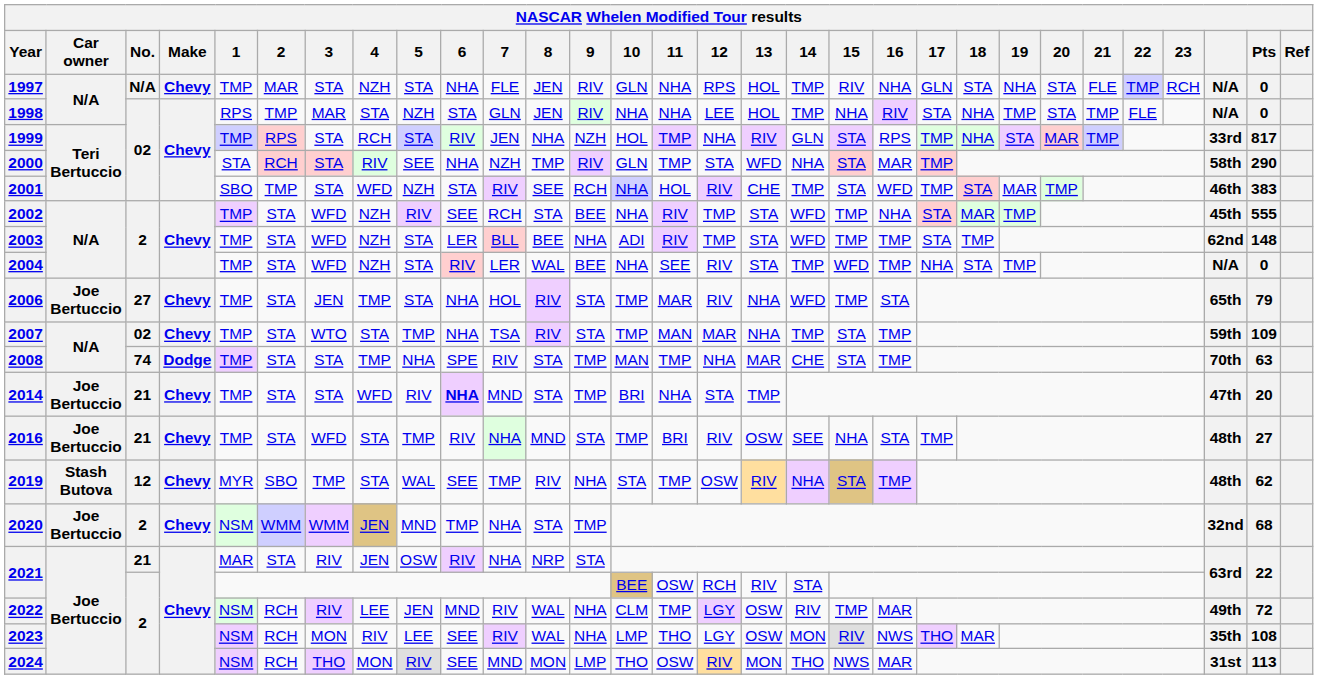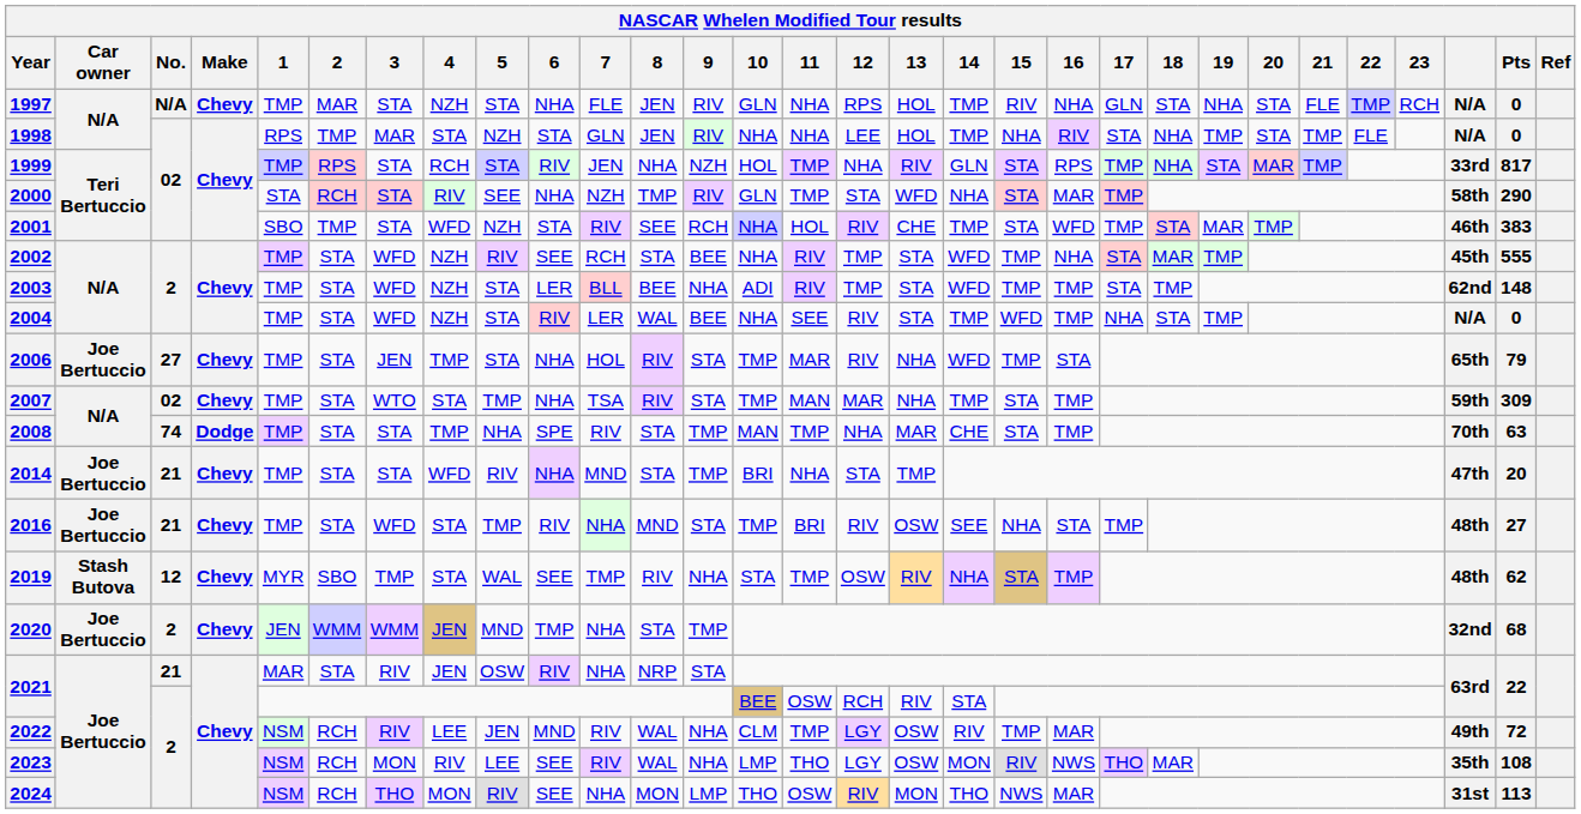 <table class="wikitable" style="text-align:center; font-size:75%">
 <tr>
 <th colspan=38><a href='#'>NASCAR</a> <a href='#'>Whelen Modified Tour</a> results</th>
 </tr>
 <tr>
 <th>Year</th>
 <th>Car owner</th>
 <th>No.</th>
 <th>Make</th>
 <th>1</th>
 <th>2</th>
 <th>3</th>
 <th>4</th>
 <th>5</th>
 <th>6</th>
 <th>7</th>
 <th>8</th>
 <th>9</th>
 <th>10</th>
 <th>11</th>
 <th>12</th>
 <th>13</th>
 <th>14</th>
 <th>15</th>
 <th>16</th>
 <th>17</th>
 <th>18</th>
 <th>19</th>
 <th>20</th>
 <th>21</th>
 <th>22</th>
 <th>23</th>
 <th></th>
 <th>Pts</th>
 <th>Ref</th>
 </tr>
 <tr>
 <th><a href='#'>1997</a></th>
 <th rowspan=2>N/A</th>
 <th>N/A</th>
 <th><a href='#'>Chevy</a></th>
 <td><a href='#'>TMP</a></td>
 <td><a href='#'>MAR</a></td>
 <td><a href='#'>STA</a></td>
 <td><a href='#'>NZH</a></td>
 <td><a href='#'>STA</a></td>
 <td><a href='#'>NHA</a></td>
 <td><a href='#'>FLE</a></td>
 <td><a href='#'>JEN</a></td>
 <td><a href='#'>RIV</a></td>
 <td><a href='#'>GLN</a></td>
 <td><a href='#'>NHA</a></td>
 <td><a href='#'>RPS</a></td>
 <td><a href='#'>HOL</a></td>
 <td><a href='#'>TMP</a></td>
 <td><a href='#'>RIV</a></td>
 <td><a href='#'>NHA</a></td>
 <td><a href='#'>GLN</a></td>
 <td><a href='#'>STA</a></td>
 <td><a href='#'>NHA</a></td>
 <td><a href='#'>STA</a></td>
 <td><a href='#'>FLE</a></td>
 <td style="background:#CFCFFF;"><a href='#'>TMP</a><br></td>
 <td><a href='#'>RCH</a></td>
 <th>N/A</th>
 <th>0</th>
 <th></th>
 </tr>
 <tr>
 <th><a href='#'>1998</a></th>
 <th rowspan=4>02</th>
 <th rowspan=4><a href='#'>Chevy</a></th>
 <td><a href='#'>RPS</a></td>
 <td><a href='#'>TMP</a></td>
 <td><a href='#'>MAR</a></td>
 <td><a href='#'>STA</a></td>
 <td><a href='#'>NZH</a></td>
 <td><a href='#'>STA</a></td>
 <td><a href='#'>GLN</a></td>
 <td><a href='#'>JEN</a></td>
 <td style="background:#DFFFDF;"><a href='#'>RIV</a><br></td>
 <td><a href='#'>NHA</a></td>
 <td><a href='#'>NHA</a></td>
 <td><a href='#'>LEE</a></td>
 <td><a href='#'>HOL</a></td>
 <td><a href='#'>TMP</a></td>
 <td><a href='#'>NHA</a></td>
 <td style="background:#EFCFFF;"><a href='#'>RIV</a><br></td>
 <td><a href='#'>STA</a></td>
 <td><a href='#'>NHA</a></td>
 <td><a href='#'>TMP</a></td>
 <td><a href='#'>STA</a></td>
 <td><a href='#'>TMP</a></td>
 <td><a href='#'>FLE</a></td>
 <td></td>
 <th>N/A</th>
 <th>0</th>
 <th></th>
 </tr>
 <tr>
 <th><a href='#'>1999</a></th>
 <th rowspan=3>Teri Bertuccio</th>
 <td style="background:#CFCFFF;"><a href='#'>TMP</a><br></td>
 <td style="background:#FFCFCF;"><a href='#'>RPS</a><br></td>
 <td><a href='#'>STA</a></td>
 <td><a href='#'>RCH</a></td>
 <td style="background:#CFCFFF;"><a href='#'>STA</a><br></td>
 <td style="background:#DFFFDF;"><a href='#'>RIV</a><br></td>
 <td><a href='#'>JEN</a></td>
 <td><a href='#'>NHA</a></td>
 <td><a href='#'>NZH</a></td>
 <td><a href='#'>HOL</a></td>
 <td style="background:#EFCFFF;"><a href='#'>TMP</a><br></td>
 <td><a href='#'>NHA</a></td>
 <td style="background:#EFCFFF;"><a href='#'>RIV</a><br></td>
 <td><a href='#'>GLN</a></td>
 <td style="background:#EFCFFF;"><a href='#'>STA</a><br></td>
 <td><a href='#'>RPS</a></td>
 <td style="background:#DFFFDF;"><a href='#'>TMP</a><br></td>
 <td style="background:#DFFFDF;"><a href='#'>NHA</a><br></td>
 <td style="background:#EFCFFF;"><a href='#'>STA</a><br></td>
 <td style="background:#FFCFCF;"><a href='#'>MAR</a><br></td>
 <td style="background:#CFCFFF;"><a href='#'>TMP</a><br></td>
 <td colspan=2></td>
 <th>33rd</th>
 <th>817</th>
 <th></th>
 </tr>
 <tr>
 <th><a href='#'>2000</a></th>
 <td><a href='#'>STA</a></td>
 <td style="background:#FFCFCF;"><a href='#'>RCH</a><br></td>
 <td style="background:#FFCFCF;"><a href='#'>STA</a><br></td>
 <td style="background:#DFFFDF;"><a href='#'>RIV</a><br></td>
 <td><a href='#'>SEE</a></td>
 <td><a href='#'>NHA</a></td>
 <td><a href='#'>NZH</a></td>
 <td><a href='#'>TMP</a></td>
 <td style="background:#EFCFFF;"><a href='#'>RIV</a><br></td>
 <td><a href='#'>GLN</a></td>
 <td><a href='#'>TMP</a></td>
 <td><a href='#'>STA</a></td>
 <td><a href='#'>WFD</a></td>
 <td><a href='#'>NHA</a></td>
 <td style="background:#FFCFCF;"><a href='#'>STA</a><br></td>
 <td><a href='#'>MAR</a></td>
 <td style="background:#FFCFCF;"><a href='#'>TMP</a><br></td>
 <td colspan=6></td>
 <th>58th</th>
 <th>290</th>
 <th></th>
 </tr>
 <tr>
 <th><a href='#'>2001</a></th>
 <td><a href='#'>SBO</a></td>
 <td><a href='#'>TMP</a></td>
 <td><a href='#'>STA</a></td>
 <td><a href='#'>WFD</a></td>
 <td><a href='#'>NZH</a></td>
 <td><a href='#'>STA</a></td>
 <td style="background:#EFCFFF;"><a href='#'>RIV</a><br></td>
 <td><a href='#'>SEE</a></td>
 <td><a href='#'>RCH</a></td>
 <td style="background:#CFCFFF;"><a href='#'>NHA</a><br></td>
 <td><a href='#'>HOL</a></td>
 <td style="background:#EFCFFF;"><a href='#'>RIV</a><br></td>
 <td><a href='#'>CHE</a></td>
 <td><a href='#'>TMP</a></td>
 <td><a href='#'>STA</a></td>
 <td><a href='#'>WFD</a></td>
 <td><a href='#'>TMP</a></td>
 <td style="background:#FFCFCF;"><a href='#'>STA</a><br></td>
 <td><a href='#'>MAR</a></td>
 <td style="background:#DFFFDF;"><a href='#'>TMP</a><br></td>
 <td colspan=3></td>
 <th>46th</th>
 <th>383</th>
 <th></th>
 </tr>
 <tr>
 <th><a href='#'>2002</a></th>
 <th rowspan=3>N/A</th>
 <th rowspan=3>2</th>
 <th rowspan=3><a href='#'>Chevy</a></th>
 <td style="background:#EFCFFF;"><a href='#'>TMP</a><br></td>
 <td><a href='#'>STA</a></td>
 <td><a href='#'>WFD</a></td>
 <td><a href='#'>NZH</a></td>
 <td style="background:#EFCFFF;"><a href='#'>RIV</a><br></td>
 <td><a href='#'>SEE</a></td>
 <td><a href='#'>RCH</a></td>
 <td><a href='#'>STA</a></td>
 <td><a href='#'>BEE</a></td>
 <td><a href='#'>NHA</a></td>
 <td style="background:#EFCFFF;"><a href='#'>RIV</a><br></td>
 <td><a href='#'>TMP</a></td>
 <td><a href='#'>STA</a></td>
 <td><a href='#'>WFD</a></td>
 <td><a href='#'>TMP</a></td>
 <td><a href='#'>NHA</a></td>
 <td style="background:#FFCFCF;"><a href='#'>STA</a><br></td>
 <td style="background:#DFFFDF;"><a href='#'>MAR</a><br></td>
 <td style="background:#DFFFDF;"><a href='#'>TMP</a><br></td>
 <td colspan=4></td>
 <th>45th</th>
 <th>555</th>
 <th></th>
 </tr>
 <tr>
 <th><a href='#'>2003</a></th>
 <td><a href='#'>TMP</a></td>
 <td><a href='#'>STA</a></td>
 <td><a href='#'>WFD</a></td>
 <td><a href='#'>NZH</a></td>
 <td><a href='#'>STA</a></td>
 <td><a href='#'>LER</a></td>
 <td style="background:#FFCFCF;"><a href='#'>BLL</a><br></td>
 <td><a href='#'>BEE</a></td>
 <td><a href='#'>NHA</a></td>
 <td><a href='#'>ADI</a></td>
 <td style="background:#EFCFFF;"><a href='#'>RIV</a><br></td>
 <td><a href='#'>TMP</a></td>
 <td><a href='#'>STA</a></td>
 <td><a href='#'>WFD</a></td>
 <td><a href='#'>TMP</a></td>
 <td><a href='#'>TMP</a></td>
 <td><a href='#'>STA</a></td>
 <td><a href='#'>TMP</a></td>
 <td colspan=5></td>
 <th>62nd</th>
 <th>148</th>
 <th></th>
 </tr>
 <tr>
 <th><a href='#'>2004</a></th>
 <td><a href='#'>TMP</a></td>
 <td><a href='#'>STA</a></td>
 <td><a href='#'>WFD</a></td>
 <td><a href='#'>NZH</a></td>
 <td><a href='#'>STA</a></td>
 <td style="background:#FFCFCF;"><a href='#'>RIV</a><br></td>
 <td><a href='#'>LER</a></td>
 <td><a href='#'>WAL</a></td>
 <td><a href='#'>BEE</a></td>
 <td><a href='#'>NHA</a></td>
 <td><a href='#'>SEE</a></td>
 <td><a href='#'>RIV</a></td>
 <td><a href='#'>STA</a></td>
 <td><a href='#'>TMP</a></td>
 <td><a href='#'>WFD</a></td>
 <td><a href='#'>TMP</a></td>
 <td><a href='#'>NHA</a></td>
 <td><a href='#'>STA</a></td>
 <td><a href='#'>TMP</a></td>
 <td colspan=4></td>
 <th>N/A</th>
 <th>0</th>
 <th></th>
 </tr>
 <tr>
 <th><a href='#'>2006</a></th>
 <th>Joe Bertuccio</th>
 <th>27</th>
 <th><a href='#'>Chevy</a></th>
 <td><a href='#'>TMP</a></td>
 <td><a href='#'>STA</a></td>
 <td><a href='#'>JEN</a></td>
 <td><a href='#'>TMP</a></td>
 <td><a href='#'>STA</a></td>
 <td><a href='#'>NHA</a></td>
 <td><a href='#'>HOL</a></td>
 <td style="background:#EFCFFF;"><a href='#'>RIV</a><br></td>
 <td><a href='#'>STA</a></td>
 <td><a href='#'>TMP</a></td>
 <td><a href='#'>MAR</a></td>
 <td><a href='#'>RIV</a></td>
 <td><a href='#'>NHA</a></td>
 <td><a href='#'>WFD</a></td>
 <td><a href='#'>TMP</a></td>
 <td><a href='#'>STA</a></td>
 <td colspan=7></td>
 <th>65th</th>
 <th>79</th>
 <th></th>
 </tr>
 <tr>
 <th><a href='#'>2007</a></th>
 <th rowspan=2>N/A</th>
 <th>02</th>
 <th><a href='#'>Chevy</a></th>
 <td><a href='#'>TMP</a></td>
 <td><a href='#'>STA</a></td>
 <td><a href='#'>WTO</a></td>
 <td><a href='#'>STA</a></td>
 <td><a href='#'>TMP</a></td>
 <td><a href='#'>NHA</a></td>
 <td><a href='#'>TSA</a></td>
 <td style="background:#EFCFFF;"><a href='#'>RIV</a><br></td>
 <td><a href='#'>STA</a></td>
 <td><a href='#'>TMP</a></td>
 <td><a href='#'>MAN</a></td>
 <td><a href='#'>MAR</a></td>
 <td><a href='#'>NHA</a></td>
 <td><a href='#'>TMP</a></td>
 <td><a href='#'>STA</a></td>
 <td><a href='#'>TMP</a></td>
 <td colspan=7></td>
 <th>59th</th>
-<th>109</th>
+<th>309</th>
 <th></th>
 </tr>
 <tr>
 <th><a href='#'>2008</a></th>
 <th>74</th>
 <th><a href='#'>Dodge</a></th>
 <td style="background:#EFCFFF;"><a href='#'>TMP</a><br></td>
 <td><a href='#'>STA</a></td>
 <td><a href='#'>STA</a></td>
 <td><a href='#'>TMP</a></td>
 <td><a href='#'>NHA</a></td>
 <td><a href='#'>SPE</a></td>
 <td><a href='#'>RIV</a></td>
 <td><a href='#'>STA</a></td>
 <td><a href='#'>TMP</a></td>
 <td><a href='#'>MAN</a></td>
 <td><a href='#'>TMP</a></td>
 <td><a href='#'>NHA</a></td>
 <td><a href='#'>MAR</a></td>
 <td><a href='#'>CHE</a></td>
 <td><a href='#'>STA</a></td>
 <td><a href='#'>TMP</a></td>
 <td colspan=7></td>
 <th>70th</th>
 <th>63</th>
 <th></th>
 </tr>
 <tr>
 <th><a href='#'>2014</a></th>
 <th>Joe Bertuccio</th>
 <th>21</th>
 <th><a href='#'>Chevy</a></th>
 <td><a href='#'>TMP</a></td>
 <td><a href='#'>STA</a></td>
 <td><a href='#'>STA</a></td>
 <td><a href='#'>WFD</a></td>
 <td><a href='#'>RIV</a></td>
-<td style="background:#EFCFFF;"><strong><a href='#'>NHA</a><br></strong></td>
+<td style="background:#EFCFFF;"><a href='#'>NHA</a><br></td>
 <td><a href='#'>MND</a></td>
 <td><a href='#'>STA</a></td>
 <td><a href='#'>TMP</a></td>
 <td><a href='#'>BRI</a></td>
 <td><a href='#'>NHA</a></td>
 <td><a href='#'>STA</a></td>
 <td><a href='#'>TMP</a></td>
 <td colspan=10></td>
 <th>47th</th>
 <th>20</th>
 <th></th>
 </tr>
 <tr>
 <th><a href='#'>2016</a></th>
 <th>Joe Bertuccio</th>
 <th>21</th>
 <th><a href='#'>Chevy</a></th>
 <td><a href='#'>TMP</a></td>
 <td><a href='#'>STA</a></td>
 <td><a href='#'>WFD</a></td>
 <td><a href='#'>STA</a></td>
 <td><a href='#'>TMP</a></td>
 <td><a href='#'>RIV</a></td>
 <td style="background:#DFFFDF;"><a href='#'>NHA</a><br></td>
 <td><a href='#'>MND</a></td>
 <td><a href='#'>STA</a></td>
 <td><a href='#'>TMP</a></td>
 <td><a href='#'>BRI</a></td>
 <td><a href='#'>RIV</a></td>
 <td><a href='#'>OSW</a></td>
 <td><a href='#'>SEE</a></td>
 <td><a href='#'>NHA</a></td>
 <td><a href='#'>STA</a></td>
 <td><a href='#'>TMP</a></td>
 <td colspan=6></td>
 <th>48th</th>
 <th>27</th>
 <th></th>
 </tr>
 <tr>
 <th><a href='#'>2019</a></th>
 <th>Stash Butova</th>
 <th>12</th>
 <th><a href='#'>Chevy</a></th>
 <td><a href='#'>MYR</a></td>
 <td><a href='#'>SBO</a></td>
 <td><a href='#'>TMP</a></td>
 <td><a href='#'>STA</a></td>
 <td><a href='#'>WAL</a></td>
 <td><a href='#'>SEE</a></td>
 <td><a href='#'>TMP</a></td>
 <td><a href='#'>RIV</a></td>
 <td><a href='#'>NHA</a></td>
 <td><a href='#'>STA</a></td>
 <td><a href='#'>TMP</a></td>
 <td><a href='#'>OSW</a></td>
 <td style="background:#FFDF9F;"><a href='#'>RIV</a><br></td>
 <td style="background:#EFCFFF;"><a href='#'>NHA</a><br></td>
 <td style="background:#DFC484;"><a href='#'>STA</a><br></td>
 <td style="background:#EFCFFF;"><a href='#'>TMP</a><br></td>
 <td colspan=7></td>
 <th>48th</th>
 <th>62</th>
 <th></th>
 </tr>
 <tr>
 <th><a href='#'>2020</a></th>
 <th>Joe Bertuccio</th>
 <th>2</th>
 <th><a href='#'>Chevy</a></th>
-<td style="background:#DFFFDF;"><a href='#'>NSM</a><br></td>
+<td style="background:#DFFFDF;"><a href='#'>JEN</a><br></td>
 <td style="background:#CFCFFF;"><a href='#'>WMM</a><br></td>
 <td style="background:#EFCFFF;"><a href='#'>WMM</a><br></td>
 <td style="background:#DFC484;"><a href='#'>JEN</a><br></td>
 <td><a href='#'>MND</a></td>
 <td><a href='#'>TMP</a></td>
 <td><a href='#'>NHA</a></td>
 <td><a href='#'>STA</a></td>
 <td><a href='#'>TMP</a></td>
 <td colspan=14></td>
 <th>32nd</th>
 <th>68</th>
 <th></th>
 </tr>
 <tr>
 <th rowspan=2><a href='#'>2021</a></th>
 <th rowspan=5>Joe Bertuccio</th>
 <th>21</th>
 <th rowspan=5><a href='#'>Chevy</a></th>
 <td><a href='#'>MAR</a></td>
 <td><a href='#'>STA</a></td>
 <td><a href='#'>RIV</a></td>
 <td><a href='#'>JEN</a></td>
 <td><a href='#'>OSW</a></td>
 <td style="background:#EFCFFF;"><a href='#'>RIV</a><br></td>
 <td><a href='#'>NHA</a></td>
 <td><a href='#'>NRP</a></td>
 <td><a href='#'>STA</a></td>
 <td colspan=14></td>
 <th rowspan=2>63rd</th>
 <th rowspan=2>22</th>
 <th rowspan=2></th>
 </tr>
 <tr>
 <th rowspan=4>2</th>
 <td colspan=9></td>
 <td style="background:#DFC484;"><a href='#'>BEE</a><br></td>
 <td><a href='#'>OSW</a></td>
 <td><a href='#'>RCH</a></td>
 <td><a href='#'>RIV</a></td>
 <td><a href='#'>STA</a></td>
 <td colspan=9></td>
 </tr>
 <tr>
 <th><a href='#'>2022</a></th>
 <td style="background:#DFFFDF;"><a href='#'>NSM</a><br></td>
 <td><a href='#'>RCH</a></td>
 <td style="background:#EFCFFF;"><a href='#'>RIV</a><br></td>
 <td><a href='#'>LEE</a></td>
 <td><a href='#'>JEN</a></td>
 <td><a href='#'>MND</a></td>
 <td><a href='#'>RIV</a></td>
 <td><a href='#'>WAL</a></td>
 <td><a href='#'>NHA</a></td>
 <td><a href='#'>CLM</a></td>
 <td><a href='#'>TMP</a></td>
 <td style="background:#EFCFFF;"><a href='#'>LGY</a><br></td>
 <td><a href='#'>OSW</a></td>
 <td><a href='#'>RIV</a></td>
 <td><a href='#'>TMP</a></td>
 <td><a href='#'>MAR</a></td>
 <td colspan=7></td>
 <th>49th</th>
 <th>72</th>
 <th></th>
 </tr>
 <tr>
 <th><a href='#'>2023</a></th>
 <td style="background:#EFCFFF;"><a href='#'>NSM</a><br></td>
 <td><a href='#'>RCH</a></td>
 <td><a href='#'>MON</a></td>
 <td><a href='#'>RIV</a></td>
 <td><a href='#'>LEE</a></td>
 <td><a href='#'>SEE</a></td>
 <td style="background:#EFCFFF;"><a href='#'>RIV</a><br></td>
 <td><a href='#'>WAL</a></td>
 <td><a href='#'>NHA</a></td>
 <td><a href='#'>LMP</a></td>
 <td><a href='#'>THO</a></td>
 <td><a href='#'>LGY</a></td>
 <td><a href='#'>OSW</a></td>
 <td><a href='#'>MON</a></td>
 <td style="background:#DFDFDF;"><a href='#'>RIV</a><br></td>
 <td><a href='#'>NWS</a></td>
 <td style="background:#EFCFFF;"><a href='#'>THO</a><br></td>
 <td><a href='#'>MAR</a></td>
 <td colspan=5></td>
 <th>35th</th>
 <th>108</th>
 <th></th>
 </tr>
 <tr>
 <th><a href='#'>2024</a></th>
 <td style="background:#EFCFFF;"><a href='#'>NSM</a><br></td>
 <td><a href='#'>RCH</a></td>
 <td style="background:#EFCFFF;"><a href='#'>THO</a><br></td>
 <td><a href='#'>MON</a></td>
 <td style="background:#DFDFDF;"><a href='#'>RIV</a><br></td>
 <td><a href='#'>SEE</a></td>
-<td><a href='#'>MND</a></td>
+<td><a href='#'>NHA</a></td>
 <td><a href='#'>MON</a></td>
 <td><a href='#'>LMP</a></td>
 <td><a href='#'>THO</a></td>
 <td><a href='#'>OSW</a></td>
 <td style="background:#FFDF9F;"><a href='#'>RIV</a><br></td>
 <td><a href='#'>MON</a></td>
 <td><a href='#'>THO</a></td>
 <td><a href='#'>NWS</a></td>
 <td><a href='#'>MAR</a></td>
 <td colspan=7></td>
 <th>31st</th>
 <th>113</th>
 <th></th>
 </tr>
 </table>
